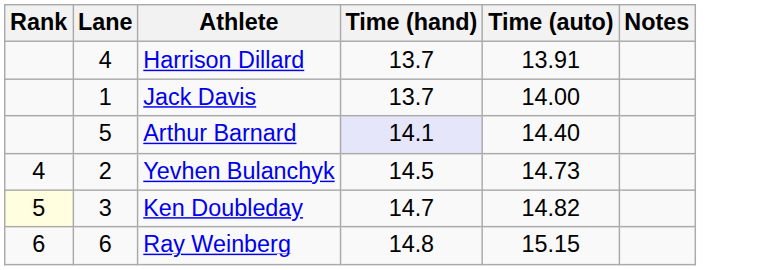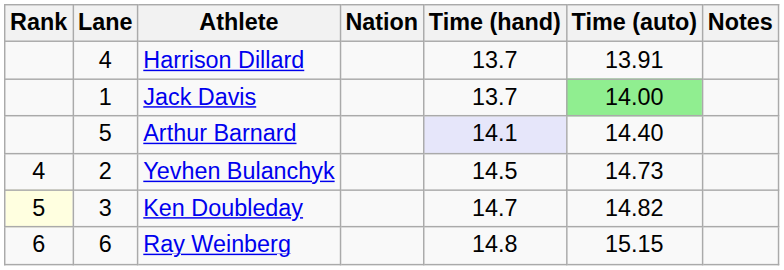 <table class="wikitable sortable" style="text-align:center">
 <tr>
 <th>Rank</th>
 <th>Lane</th>
 <th>Athlete</th>
+<th>Nation</th>
 <th>Time (hand)</th>
 <th>Time (auto)</th>
 <th>Notes</th>
 </tr>
 <tr>
 <td></td>
 <td>4</td>
 <td align=left><a href='#'>Harrison Dillard</a></td>
+<td align=left></td>
 <td>13.7</td>
 <td>13.91</td>
 <td></td>
 </tr>
 <tr>
 <td></td>
 <td>1</td>
 <td align=left><a href='#'>Jack Davis</a></td>
+<td align=left></td>
 <td>13.7</td>
-<td>14.00</td>
+<td style="background: lightgreen;">14.00</td>
 <td></td>
 </tr>
 <tr>
 <td></td>
 <td>5</td>
 <td align=left><a href='#'>Arthur Barnard</a></td>
+<td align=left></td>
 <td style="background: lavender;">14.1</td>
 <td>14.40</td>
 <td></td>
 </tr>
 <tr>
 <td>4</td>
 <td>2</td>
 <td align=left><a href='#'>Yevhen Bulanchyk</a></td>
+<td align=left></td>
 <td>14.5</td>
 <td>14.73</td>
 <td></td>
 </tr>
 <tr>
 <td style="background: lightyellow;">5</td>
 <td>3</td>
 <td align=left><a href='#'>Ken Doubleday</a></td>
+<td align=left></td>
 <td>14.7</td>
 <td>14.82</td>
 <td></td>
 </tr>
 <tr>
 <td>6</td>
 <td>6</td>
 <td align=left><a href='#'>Ray Weinberg</a></td>
+<td align=left></td>
 <td>14.8</td>
 <td>15.15</td>
 <td></td>
 </tr>
 </table>
